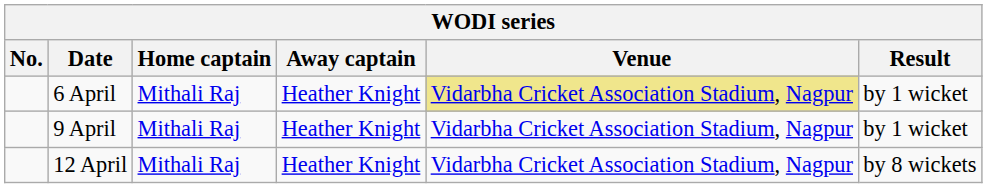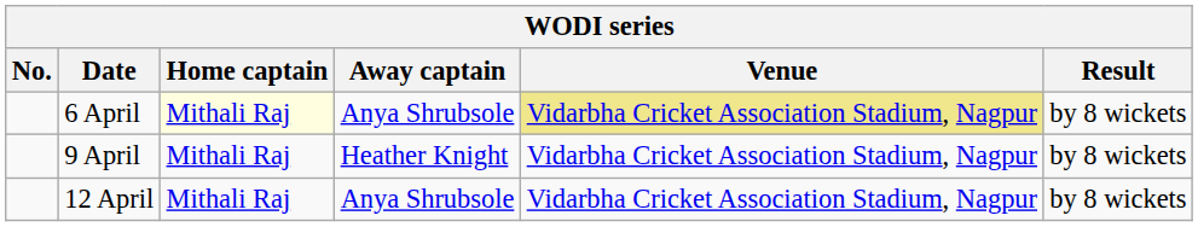 <table class="wikitable">
 <tr>
 <th colspan="9">WODI series</th>
 </tr>
 <tr>
 <th>No.</th>
 <th>Date</th>
 <th>Home captain</th>
 <th>Away captain</th>
 <th>Venue</th>
 <th>Result</th>
 </tr>
 <tr>
 <td></td>
 <td>6 April</td>
-<td><a href='#'>Mithali Raj</a></td>
-<td><a href='#'>Heather Knight</a></td>
+<td style="background: lightyellow;"><a href='#'>Mithali Raj</a></td>
+<td><a href='#'>Anya Shrubsole</a></td>
 <td style="background: khaki;"><a href='#'>Vidarbha Cricket Association Stadium</a>, <a href='#'>Nagpur</a></td>
-<td> by 1 wicket</td>
+<td> by 8 wickets</td>
 </tr>
 <tr>
 <td></td>
 <td>9 April</td>
 <td><a href='#'>Mithali Raj</a></td>
 <td><a href='#'>Heather Knight</a></td>
 <td><a href='#'>Vidarbha Cricket Association Stadium</a>, <a href='#'>Nagpur</a></td>
-<td> by 1 wicket</td>
+<td> by 8 wickets</td>
 </tr>
 <tr>
 <td></td>
 <td>12 April</td>
 <td><a href='#'>Mithali Raj</a></td>
-<td><a href='#'>Heather Knight</a></td>
+<td><a href='#'>Anya Shrubsole</a></td>
 <td><a href='#'>Vidarbha Cricket Association Stadium</a>, <a href='#'>Nagpur</a></td>
 <td> by 8 wickets</td>
 </tr>
 </table>
